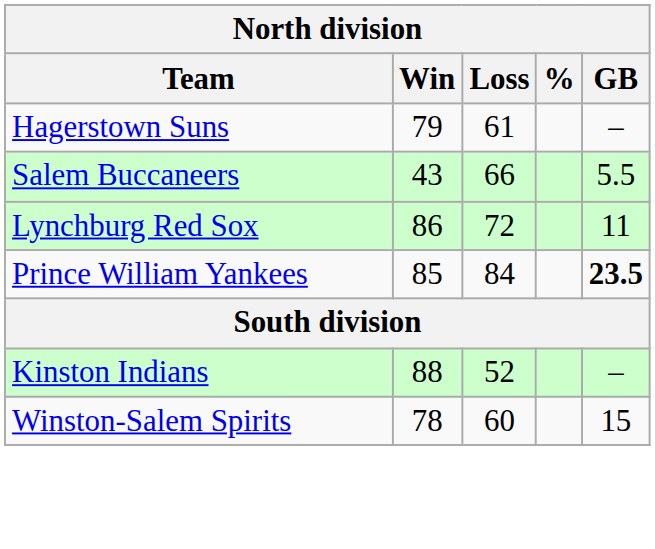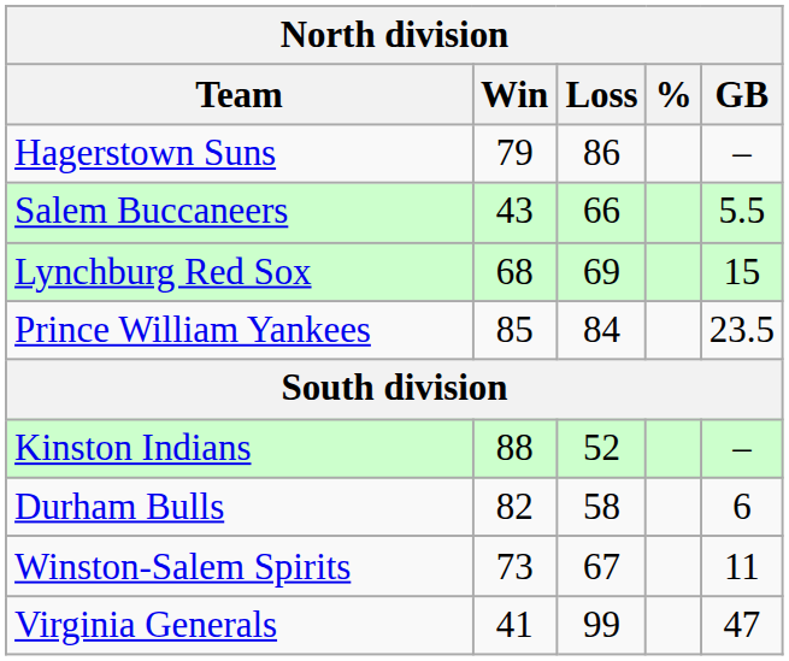 <table class="wikitable">
 <tr>
 <th colspan="5">North division</th>
 </tr>
 <tr>
 <th width="60%">Team</th>
 <th>Win</th>
 <th>Loss</th>
 <th>%</th>
 <th>GB</th>
 </tr>
 <tr align=center>
 <td align=left><a href='#'>Hagerstown Suns</a></td>
 <td>79</td>
-<td>61</td>
+<td>86</td>
 <td></td>
 <td>–</td>
 </tr>
 <tr align=center bgcolor=ccffcc>
 <td align=left><a href='#'>Salem Buccaneers</a></td>
 <td>43</td>
 <td>66</td>
 <td></td>
 <td>5.5</td>
 </tr>
 <tr align=center bgcolor=ccffcc>
 <td align=left><a href='#'>Lynchburg Red Sox</a></td>
-<td>86</td>
-<td>72</td>
+<td>68</td>
+<td>69</td>
 <td></td>
-<td>11</td>
+<td>15</td>
 </tr>
 <tr align=center>
 <td align=left><a href='#'>Prince William Yankees</a></td>
 <td>85</td>
 <td>84</td>
 <td></td>
-<td><strong>23.5</strong></td>
+<td>23.5</td>
 </tr>
 <tr>
 <th colspan="5">South division</th>
 </tr>
 <tr align=center bgcolor=ccffcc>
 <td align=left><a href='#'>Kinston Indians</a></td>
 <td>88</td>
 <td>52</td>
 <td></td>
 <td>–</td>
 </tr>
 <tr align=center>
+<td align=left><a href='#'>Durham Bulls</a></td>
+<td>82</td>
+<td>58</td>
+<td></td>
+<td>6</td>
+</tr>
+<tr align=center>
 <td align=left><a href='#'>Winston-Salem Spirits</a></td>
-<td>78</td>
-<td>60</td>
+<td>73</td>
+<td>67</td>
 <td></td>
-<td>15</td>
+<td>11</td>
+</tr>
+<tr align=center>
+<td align=left><a href='#'>Virginia Generals</a></td>
+<td>41</td>
+<td>99</td>
+<td></td>
+<td>47</td>
 </tr>
 </table>
